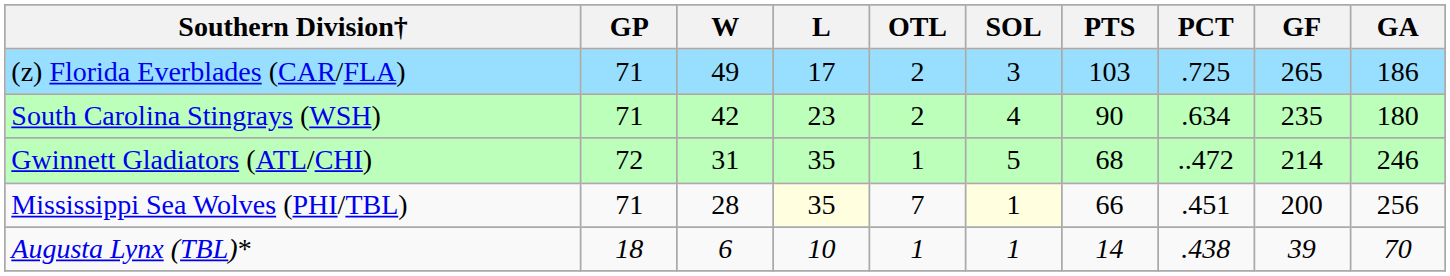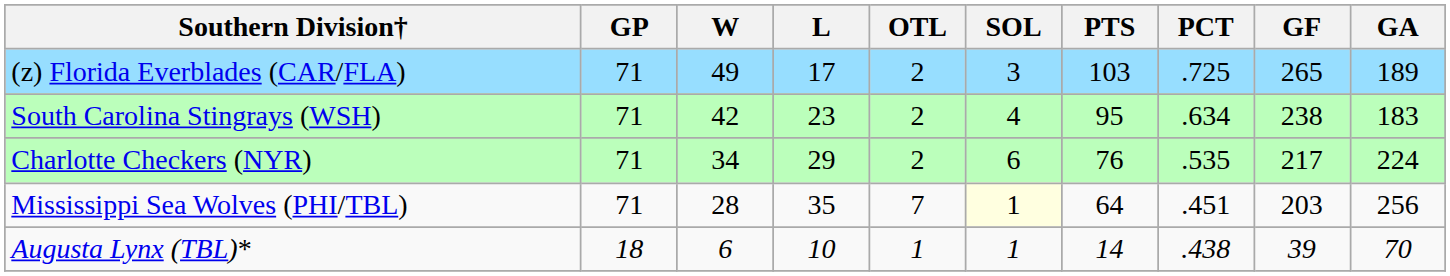 <table class="wikitable" style="text-align:center">
 <tr>
 <th bgcolor="#DDDDFF" width="30%">Southern Division†</th>
 <th bgcolor="#DDDDFF" width="5%">GP</th>
 <th bgcolor="#DDDDFF" width="5%">W</th>
 <th bgcolor="#DDDDFF" width="5%">L</th>
 <th bgcolor="#DDDDFF" width="5%">OTL</th>
 <th bgcolor="#DDDDFF" width="5%">SOL</th>
 <th bgcolor="#DDDDFF" width="5%">PTS</th>
 <th bgcolor="#DDDDFF" width="5%">PCT</th>
 <th bgcolor="#DDDDFF" width="5%">GF</th>
 <th bgcolor="#DDDDFF" width="5%">GA</th>
 </tr>
 <tr bgcolor="#97DEFF">
 <td align=left>(z) <a href='#'>Florida Everblades</a> (<a href='#'>CAR</a>/<a href='#'>FLA</a>)</td>
 <td>71</td>
 <td>49</td>
 <td>17</td>
 <td>2</td>
 <td>3</td>
 <td>103</td>
 <td>.725</td>
 <td>265</td>
-<td>186</td>
+<td>189</td>
 </tr>
 <tr bgcolor=#bbffbb>
 <td align=left><a href='#'>South Carolina Stingrays</a> (<a href='#'>WSH</a>)</td>
 <td>71</td>
 <td>42</td>
 <td>23</td>
 <td>2</td>
 <td>4</td>
-<td>90</td>
+<td>95</td>
 <td>.634</td>
-<td>235</td>
-<td>180</td>
+<td>238</td>
+<td>183</td>
 </tr>
 <tr bgcolor=#bbffbb>
-<td align=left><a href='#'>Gwinnett Gladiators</a> (<a href='#'>ATL</a>/<a href='#'>CHI</a>)</td>
-<td>72</td>
-<td>31</td>
-<td>35</td>
-<td>1</td>
-<td>5</td>
-<td>68</td>
-<td>..472</td>
-<td>214</td>
-<td>246</td>
+<td align=left><a href='#'>Charlotte Checkers</a> (<a href='#'>NYR</a>)</td>
+<td>71</td>
+<td>34</td>
+<td>29</td>
+<td>2</td>
+<td>6</td>
+<td>76</td>
+<td>.535</td>
+<td>217</td>
+<td>224</td>
 </tr>
 <tr>
 <td align=left><a href='#'>Mississippi Sea Wolves</a> (<a href='#'>PHI</a>/<a href='#'>TBL</a>)</td>
 <td>71</td>
 <td>28</td>
-<td style="background: lightyellow;">35</td>
+<td>35</td>
 <td>7</td>
 <td style="background: lightyellow;">1</td>
-<td>66</td>
+<td>64</td>
 <td>.451</td>
-<td>200</td>
+<td>203</td>
 <td>256</td>
 </tr>
 <tr>
 <td align=left><em><a href='#'>Augusta Lynx</a> (<a href='#'>TBL</a>)</em>*</td>
 <td><em>18</em></td>
 <td><em>6</em></td>
 <td><em>10</em></td>
 <td><em>1</em></td>
 <td><em>1</em></td>
 <td><em>14</em></td>
 <td><em>.438</em></td>
 <td><em>39</em></td>
 <td><em>70</em></td>
 </tr>
 </table>
